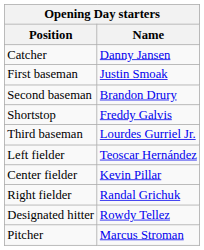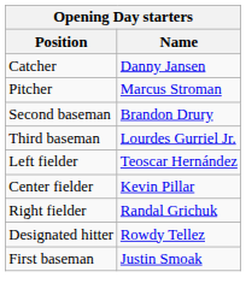 <table class="wikitable" style="text-align:left">
 <tr>
 <th colspan="2">Opening Day starters</th>
 </tr>
 <tr>
 <th>Position</th>
 <th>Name</th>
 </tr>
 <tr>
 <td>Catcher</td>
 <td><a href='#'>Danny Jansen</a></td>
 </tr>
 <tr>
-<td>First baseman</td>
-<td><a href='#'>Justin Smoak</a></td>
+<td>Pitcher</td>
+<td><a href='#'>Marcus Stroman</a></td>
 </tr>
 <tr>
 <td>Second baseman</td>
 <td><a href='#'>Brandon Drury</a></td>
-</tr>
-<tr>
-<td>Shortstop</td>
-<td><a href='#'>Freddy Galvis</a></td>
 </tr>
 <tr>
 <td>Third baseman</td>
 <td><a href='#'>Lourdes Gurriel Jr.</a></td>
 </tr>
 <tr>
 <td>Left fielder</td>
 <td><a href='#'>Teoscar Hernández</a></td>
 </tr>
 <tr>
 <td>Center fielder</td>
 <td><a href='#'>Kevin Pillar</a></td>
 </tr>
 <tr>
 <td>Right fielder</td>
 <td><a href='#'>Randal Grichuk</a></td>
 </tr>
 <tr>
 <td>Designated hitter</td>
 <td><a href='#'>Rowdy Tellez</a></td>
 </tr>
 <tr>
-<td>Pitcher</td>
-<td><a href='#'>Marcus Stroman</a></td>
+<td>First baseman</td>
+<td><a href='#'>Justin Smoak</a></td>
 </tr>
 </table>
